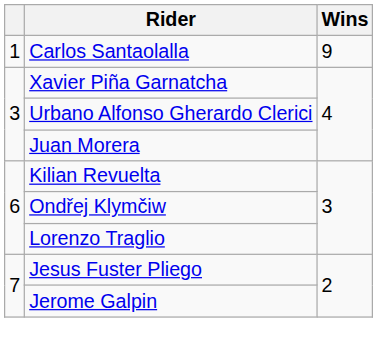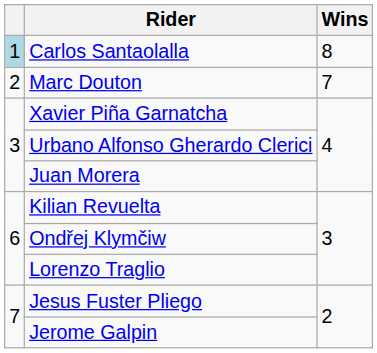 <table class="wikitable">
 <tr>
 <th></th>
 <th>Rider</th>
 <th>Wins</th>
 </tr>
 <tr>
-<td>1</td>
+<td style="background: lightblue;">1</td>
 <td> <a href='#'>Carlos Santaolalla</a></td>
-<td>9</td>
+<td>8</td>
+</tr>
+<tr>
+<td>2</td>
+<td> <a href='#'>Marc Douton</a></td>
+<td>7</td>
 </tr>
 <tr>
 <td rowspan="3">3</td>
 <td> <a href='#'>Xavier Piña Garnatcha</a></td>
 <td rowspan="3">4</td>
 </tr>
 <tr>
 <td> <a href='#'>Urbano Alfonso Gherardo Clerici</a></td>
 </tr>
 <tr>
 <td> <a href='#'>Juan Morera</a></td>
 </tr>
 <tr>
 <td rowspan="3">6</td>
 <td> <a href='#'>Kilian Revuelta</a></td>
 <td rowspan="3">3</td>
 </tr>
 <tr>
 <td> <a href='#'>Ondřej Klymčiw</a></td>
 </tr>
 <tr>
 <td> <a href='#'>Lorenzo Traglio</a></td>
 </tr>
 <tr>
 <td rowspan="2">7</td>
 <td> <a href='#'>Jesus Fuster Pliego</a></td>
 <td rowspan="2">2</td>
 </tr>
 <tr>
 <td> <a href='#'>Jerome Galpin</a></td>
 </tr>
 </table>
